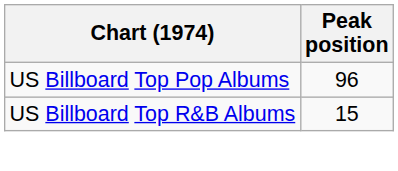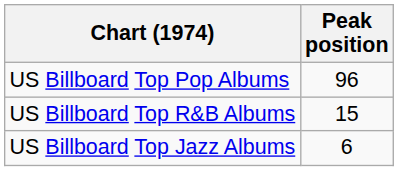 <table class="wikitable">
 <tr>
 <th>Chart (1974)</th>
 <th>Peak<br>position</th>
 </tr>
 <tr>
 <td>US <a href='#'>Billboard</a> <a href='#'>Top Pop Albums</a></td>
 <td align="center">96</td>
 </tr>
 <tr>
 <td>US <a href='#'>Billboard</a> <a href='#'>Top R&B Albums</a></td>
 <td align="center">15</td>
 </tr>
+<tr>
+<td>US <a href='#'>Billboard</a> <a href='#'>Top Jazz Albums</a></td>
+<td align="center">6</td>
+</tr>
 </table>
